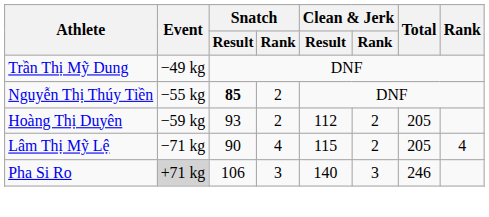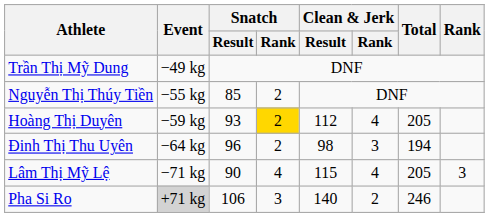 <table class="wikitable" style="font-size:90%">
 <tr>
 <th rowspan=2>Athlete</th>
 <th rowspan=2>Event</th>
 <th colspan=2>Snatch</th>
 <th colspan=2>Clean & Jerk</th>
 <th rowspan=2>Total</th>
 <th rowspan=2>Rank</th>
 </tr>
 <tr style="font-size:95%">
 <th>Result</th>
 <th>Rank</th>
 <th>Result</th>
 <th>Rank</th>
 </tr>
 <tr align=center>
 <td align=left><a href='#'>Trần Thị Mỹ Dung</a></td>
 <td align=left>−49 kg</td>
 <td colspan="6">DNF</td>
 </tr>
 <tr align=center>
 <td align=left><a href='#'>Nguyễn Thị Thúy Tiền</a></td>
 <td align=left>−55 kg</td>
-<td><strong>85</strong></td>
+<td>85</td>
 <td rowspan=1>2</td>
 <td colspan="4">DNF</td>
 </tr>
 <tr align=center>
 <td align=left><a href='#'>Hoàng Thị Duyên</a></td>
 <td align=left>−59 kg</td>
 <td>93</td>
+<td rowspan=1 style="background: gold;">2</td>
+<td>112</td>
+<td>4</td>
+<td>205</td>
+<td></td>
+</tr>
+<tr align=center>
+<td align=left><a href='#'>Đinh Thị Thu Uyên</a></td>
+<td align=left>−64 kg</td>
+<td>96</td>
 <td rowspan=1>2</td>
-<td>112</td>
-<td>2</td>
-<td>205</td>
+<td>98</td>
+<td>3</td>
+<td>194</td>
 <td></td>
 </tr>
 <tr align=center>
 <td align=left><a href='#'>Lâm Thị Mỹ Lệ</a></td>
 <td align=left>−71 kg</td>
 <td>90</td>
 <td rowspan=1>4</td>
 <td>115</td>
-<td>2</td>
+<td>4</td>
 <td>205</td>
-<td>4</td>
+<td>3</td>
 </tr>
 <tr align=center>
 <td align=left><a href='#'>Pha Si Ro</a></td>
 <td align=left style="background: lightgrey;">+71 kg</td>
 <td>106</td>
 <td rowspan=1>3</td>
 <td>140</td>
-<td>3</td>
+<td>2</td>
 <td>246</td>
 <td></td>
 </tr>
 </table>
